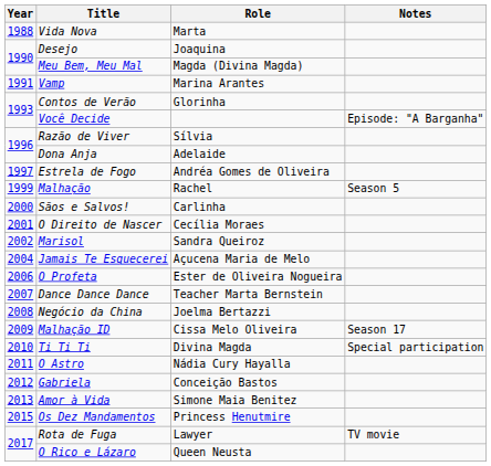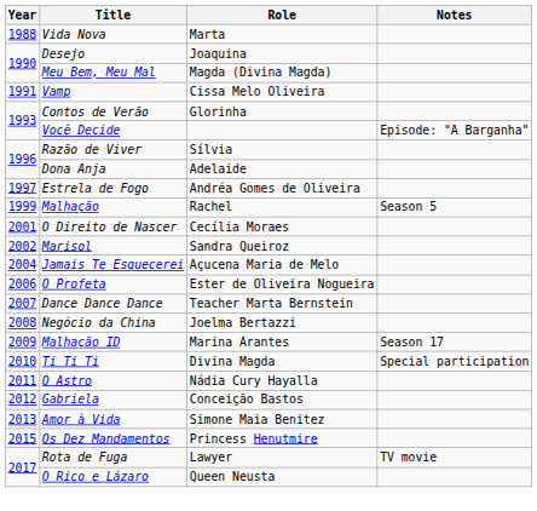 <table class="wikitable">
 <tr>
 <th>Year</th>
 <th>Title</th>
 <th>Role</th>
 <th>Notes</th>
 </tr>
 <tr>
 <td><a href='#'>1988</a></td>
 <td><em>Vida Nova</em></td>
 <td>Marta</td>
 <td></td>
 </tr>
 <tr>
 <td Rowspan="2"><a href='#'>1990</a></td>
 <td><em>Desejo</em></td>
 <td>Joaquina</td>
 <td></td>
 </tr>
 <tr>
 <td><em><a href='#'>Meu Bem, Meu Mal</a></em></td>
 <td>Magda (Divina Magda)</td>
 <td></td>
 </tr>
 <tr>
 <td><a href='#'>1991</a></td>
 <td><em><a href='#'>Vamp</a></em></td>
-<td>Marina Arantes</td>
+<td>Cissa Melo Oliveira</td>
 <td></td>
 </tr>
 <tr>
 <td rowspan="2"><a href='#'>1993</a></td>
 <td><em>Contos de Verão</em></td>
 <td>Glorinha</td>
 <td></td>
 </tr>
 <tr>
 <td><em><a href='#'>Você Decide</a></em></td>
 <td></td>
 <td>Episode: "A Barganha"</td>
 </tr>
 <tr>
 <td rowspan="2"><a href='#'>1996</a></td>
 <td><em>Razão de Viver</em></td>
 <td>Sílvia</td>
 <td></td>
 </tr>
 <tr>
 <td><em>Dona Anja</em></td>
 <td>Adelaide</td>
 <td></td>
 </tr>
 <tr>
 <td><a href='#'>1997</a></td>
 <td><em>Estrela de Fogo</em></td>
 <td>Andréa Gomes de Oliveira</td>
 <td></td>
 </tr>
 <tr>
 <td><a href='#'>1999</a></td>
 <td><em><a href='#'>Malhação</a></em></td>
 <td>Rachel</td>
 <td>Season 5</td>
-</tr>
-<tr>
-<td><a href='#'>2000</a></td>
-<td><em>Sãos e Salvos!</em></td>
-<td>Carlinha</td>
-<td></td>
 </tr>
 <tr>
 <td><a href='#'>2001</a></td>
 <td><em>O Direito de Nascer</em></td>
 <td>Cecília Moraes</td>
 <td></td>
 </tr>
 <tr>
 <td><a href='#'>2002</a></td>
 <td><em><a href='#'>Marisol</a></em></td>
 <td>Sandra Queiroz</td>
 <td></td>
 </tr>
 <tr>
 <td><a href='#'>2004</a></td>
 <td><em><a href='#'>Jamais Te Esquecerei</a></em></td>
 <td>Açucena Maria de Melo</td>
 <td></td>
 </tr>
 <tr>
 <td><a href='#'>2006</a></td>
 <td><em><a href='#'>O Profeta</a></em></td>
 <td>Ester de Oliveira Nogueira</td>
 <td></td>
 </tr>
 <tr>
 <td><a href='#'>2007</a></td>
 <td><em>Dance Dance Dance</em></td>
 <td>Teacher Marta Bernstein</td>
 <td></td>
 </tr>
 <tr>
 <td><a href='#'>2008</a></td>
 <td><em>Negócio da China</em></td>
 <td>Joelma Bertazzi</td>
 <td></td>
 </tr>
 <tr>
 <td><a href='#'>2009</a></td>
 <td><em><a href='#'>Malhação ID</a></em></td>
-<td>Cissa Melo Oliveira</td>
+<td>Marina Arantes</td>
 <td>Season 17</td>
 </tr>
 <tr>
 <td><a href='#'>2010</a></td>
 <td><em><a href='#'>Ti Ti Ti</a></em></td>
 <td>Divina Magda</td>
 <td>Special participation</td>
 </tr>
 <tr>
 <td><a href='#'>2011</a></td>
 <td><em><a href='#'>O Astro</a></em></td>
 <td>Nádia Cury Hayalla</td>
 <td></td>
 </tr>
 <tr>
 <td><a href='#'>2012</a></td>
 <td><em><a href='#'>Gabriela</a></em></td>
 <td>Conceição Bastos</td>
 <td></td>
 </tr>
 <tr>
 <td><a href='#'>2013</a></td>
 <td><em><a href='#'>Amor à Vida</a></em></td>
 <td>Simone Maia Benitez</td>
 <td></td>
 </tr>
 <tr>
 <td><a href='#'>2015</a></td>
 <td><em><a href='#'>Os Dez Mandamentos</a></em></td>
 <td>Princess <a href='#'>Henutmire</a></td>
 <td></td>
 </tr>
 <tr>
 <td rowspan="2"><a href='#'>2017</a></td>
 <td><em>Rota de Fuga</em></td>
 <td>Lawyer</td>
 <td>TV movie</td>
 </tr>
 <tr>
 <td><em><a href='#'>O Rico e Lázaro</a></em></td>
 <td>Queen Neusta</td>
 <td></td>
 </tr>
 </table>
